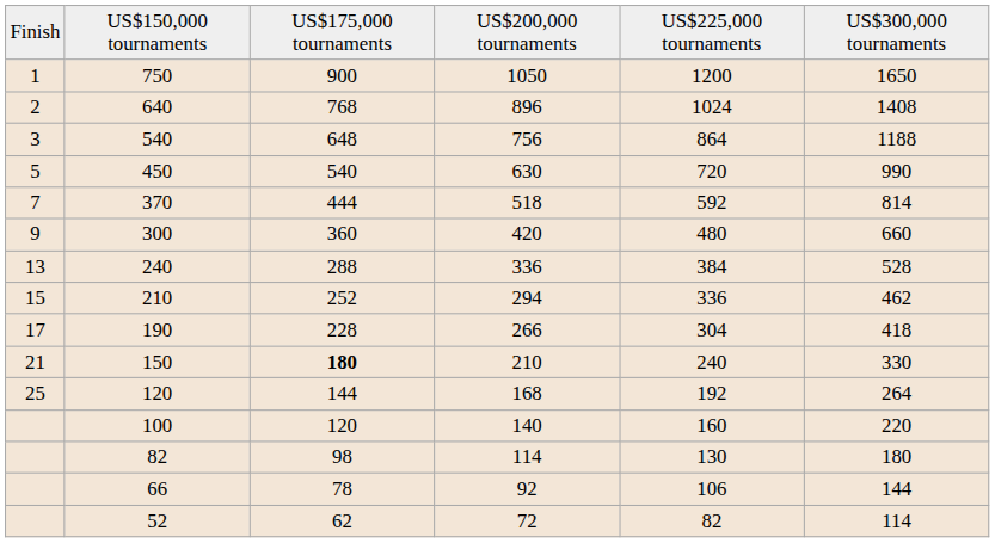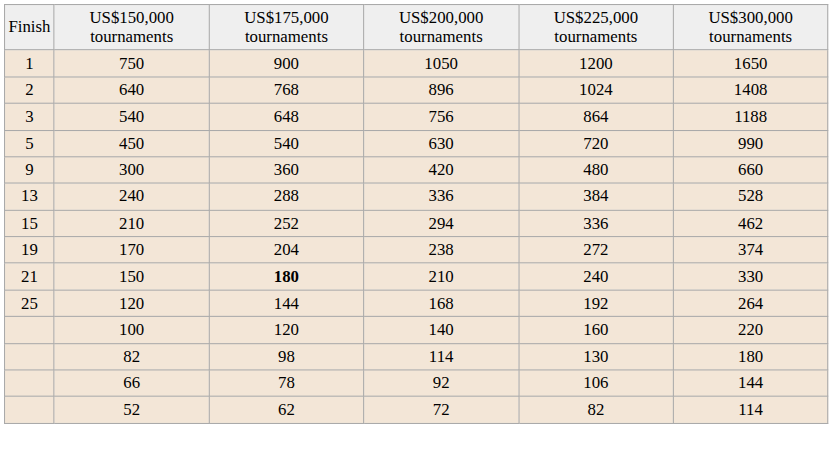 <table class="wikitable">
 <tr align=center>
 <td style="background:#efefef;">Finish</td>
 <td style="width:140px; background:#efefef;">US$150,000<br>tournaments</td>
 <td style="width:140px; background:#efefef;">US$175,000<br>tournaments</td>
 <td style="width:140px; background:#efefef;">US$200,000<br>tournaments</td>
 <td style="width:140px; background:#efefef;">US$225,000<br>tournaments</td>
 <td style="width:140px; background:#efefef;">US$300,000<br>tournaments</td>
 </tr>
 <tr style="text-align:center; background:#F3E6D7;">
 <td>1</td>
 <td>750</td>
 <td>900</td>
 <td>1050</td>
 <td>1200</td>
 <td>1650</td>
 </tr>
 <tr style="text-align:center; background:#F3E6D7;">
 <td>2</td>
 <td>640</td>
 <td>768</td>
 <td>896</td>
 <td>1024</td>
 <td>1408</td>
 </tr>
 <tr style="text-align:center; background:#F3E6D7;">
 <td>3</td>
 <td>540</td>
 <td>648</td>
 <td>756</td>
 <td>864</td>
 <td>1188</td>
 </tr>
 <tr style="text-align:center; background:#F3E6D7;">
 <td>5</td>
 <td>450</td>
 <td>540</td>
 <td>630</td>
 <td>720</td>
 <td>990</td>
 </tr>
 <tr style="text-align:center; background:#F3E6D7;">
-<td>7</td>
-<td>370</td>
-<td>444</td>
-<td>518</td>
-<td>592</td>
-<td>814</td>
-</tr>
-<tr style="text-align:center; background:#F3E6D7;">
 <td>9</td>
 <td>300</td>
 <td>360</td>
 <td>420</td>
 <td>480</td>
 <td>660</td>
 </tr>
 <tr style="text-align:center; background:#F3E6D7;">
 <td>13</td>
 <td>240</td>
 <td>288</td>
 <td>336</td>
 <td>384</td>
 <td>528</td>
 </tr>
 <tr style="text-align:center; background:#F3E6D7;">
 <td>15</td>
 <td>210</td>
 <td>252</td>
 <td>294</td>
 <td>336</td>
 <td>462</td>
 </tr>
 <tr style="text-align:center; background:#F3E6D7;">
-<td>17</td>
-<td>190</td>
-<td>228</td>
-<td>266</td>
-<td>304</td>
-<td>418</td>
+<td>19</td>
+<td>170</td>
+<td>204</td>
+<td>238</td>
+<td>272</td>
+<td>374</td>
 </tr>
 <tr style="text-align:center; background:#F3E6D7;">
 <td>21</td>
 <td>150</td>
 <td><strong>180</strong></td>
 <td>210</td>
 <td>240</td>
 <td>330</td>
 </tr>
 <tr style="text-align:center; background:#F3E6D7;">
 <td>25</td>
 <td>120</td>
 <td>144</td>
 <td>168</td>
 <td>192</td>
 <td>264</td>
 </tr>
 <tr style="text-align:center; background:#F3E6D7;">
 <td></td>
 <td>100</td>
 <td>120</td>
 <td>140</td>
 <td>160</td>
 <td>220</td>
 </tr>
 <tr style="text-align:center; background:#F3E6D7;">
 <td></td>
 <td>82</td>
 <td>98</td>
 <td>114</td>
 <td>130</td>
 <td>180</td>
 </tr>
 <tr style="text-align:center; background:#F3E6D7;">
 <td></td>
 <td>66</td>
 <td>78</td>
 <td>92</td>
 <td>106</td>
 <td>144</td>
 </tr>
 <tr style="text-align:center; background:#F3E6D7;">
 <td></td>
 <td>52</td>
 <td>62</td>
 <td>72</td>
 <td>82</td>
 <td>114</td>
 </tr>
 </table>
